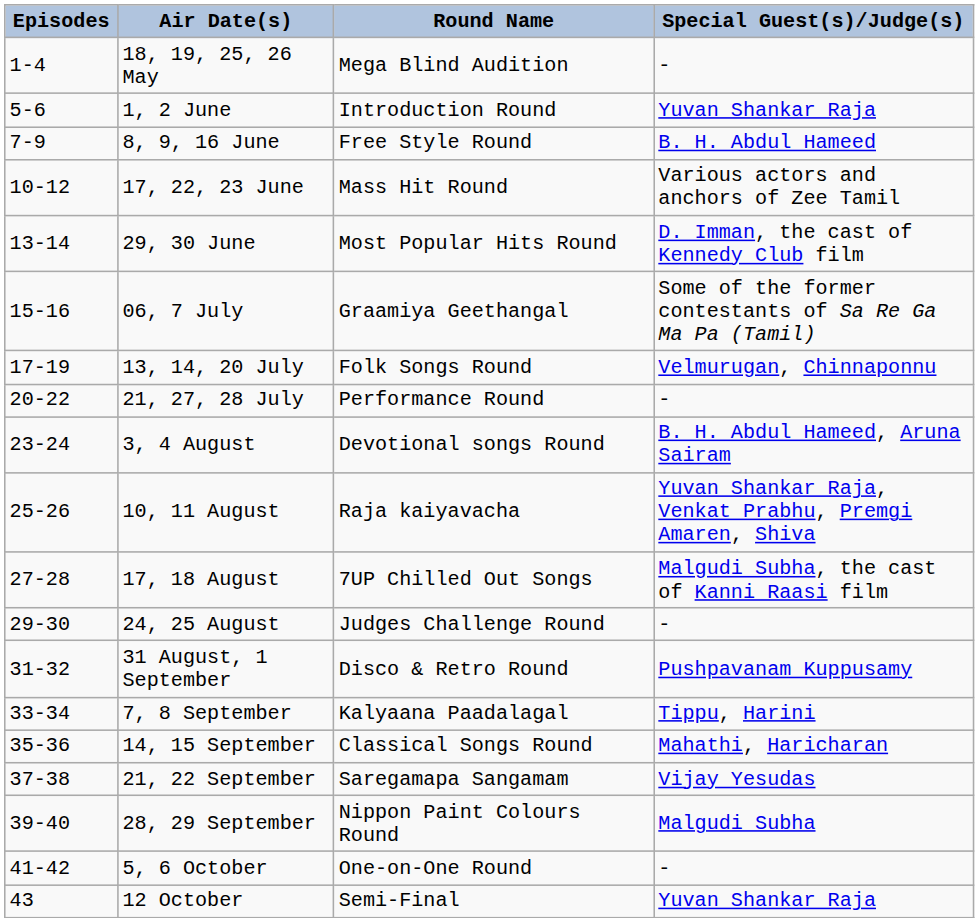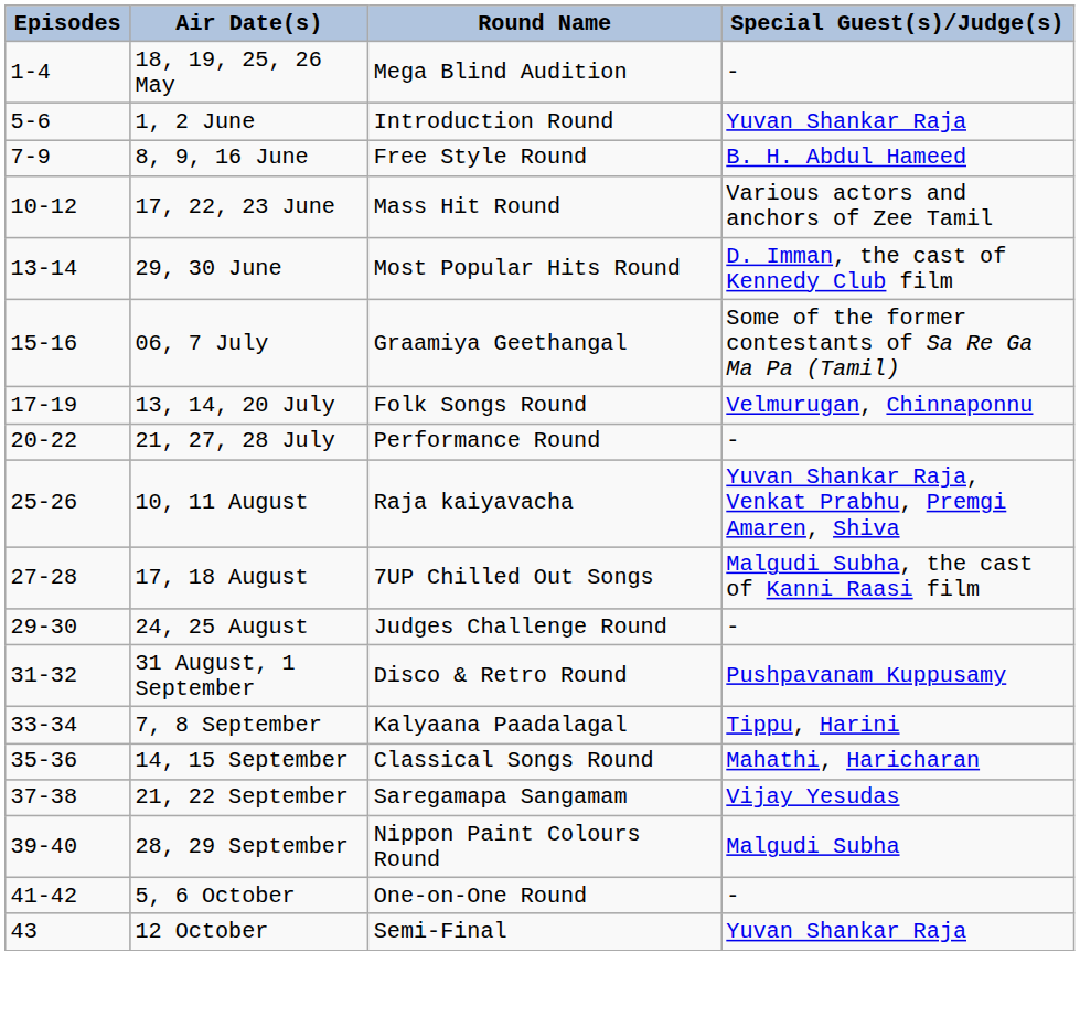 <table class="wikitable">
 <tr>
 <th style="width:50pt; background:LightSteelBlue;">Episodes</th>
 <th style="width:100pt; background:LightSteelBlue;">Air Date(s)</th>
 <th style="width:150pt; background:LightSteelBlue; ">Round Name</th>
 <th style="width:150pt; background:LightSteelBlue; ">Special Guest(s)/Judge(s)</th>
 </tr>
 <tr>
 <td>1-4</td>
 <td>18, 19, 25, 26 May</td>
 <td>Mega Blind Audition</td>
 <td>-</td>
 </tr>
 <tr>
 <td>5-6</td>
 <td>1, 2 June</td>
 <td>Introduction Round</td>
 <td><a href='#'>Yuvan Shankar Raja</a></td>
 </tr>
 <tr>
 <td>7-9</td>
 <td>8, 9, 16 June</td>
 <td>Free Style Round</td>
 <td><a href='#'>B. H. Abdul Hameed</a></td>
 </tr>
 <tr>
 <td>10-12</td>
 <td>17, 22, 23 June</td>
 <td>Mass Hit Round</td>
 <td>Various actors and anchors of Zee Tamil</td>
 </tr>
 <tr>
 <td>13-14</td>
 <td>29, 30 June</td>
 <td>Most Popular Hits Round</td>
 <td><a href='#'>D. Imman</a>, the cast of <a href='#'>Kennedy Club</a> film</td>
 </tr>
 <tr>
 <td>15-16</td>
 <td>06, 7 July</td>
 <td>Graamiya Geethangal</td>
 <td>Some of the former contestants of <em>Sa Re Ga Ma Pa (Tamil)</em></td>
 </tr>
 <tr>
 <td>17-19</td>
 <td>13, 14, 20 July</td>
 <td>Folk Songs Round</td>
 <td><a href='#'>Velmurugan</a>, <a href='#'>Chinnaponnu</a></td>
 </tr>
 <tr>
 <td>20-22</td>
 <td>21, 27, 28 July</td>
 <td>Performance Round</td>
 <td>-</td>
-</tr>
-<tr>
-<td>23-24</td>
-<td>3, 4 August</td>
-<td>Devotional songs Round</td>
-<td><a href='#'>B. H. Abdul Hameed</a>, <a href='#'>Aruna Sairam</a></td>
 </tr>
 <tr>
 <td>25-26</td>
 <td>10, 11 August</td>
 <td>Raja kaiyavacha</td>
 <td><a href='#'>Yuvan Shankar Raja</a>, <a href='#'>Venkat Prabhu</a>, <a href='#'>Premgi Amaren</a>, <a href='#'>Shiva</a></td>
 </tr>
 <tr>
 <td>27-28</td>
 <td>17, 18 August</td>
 <td>7UP Chilled Out Songs</td>
 <td><a href='#'>Malgudi Subha</a>, the cast of <a href='#'>Kanni Raasi</a> film</td>
 </tr>
 <tr>
 <td>29-30</td>
 <td>24, 25 August</td>
 <td>Judges Challenge Round</td>
 <td>-</td>
 </tr>
 <tr>
 <td>31-32</td>
 <td>31 August, 1 September</td>
 <td>Disco & Retro Round</td>
 <td><a href='#'>Pushpavanam Kuppusamy</a></td>
 </tr>
 <tr>
 <td>33-34</td>
 <td>7, 8 September</td>
 <td>Kalyaana Paadalagal</td>
 <td><a href='#'>Tippu</a>, <a href='#'>Harini</a></td>
 </tr>
 <tr>
 <td>35-36</td>
 <td>14, 15 September</td>
 <td>Classical Songs Round</td>
 <td><a href='#'>Mahathi</a>, <a href='#'>Haricharan</a></td>
 </tr>
 <tr>
 <td>37-38</td>
 <td>21, 22 September</td>
 <td>Saregamapa Sangamam</td>
 <td><a href='#'>Vijay Yesudas</a></td>
 </tr>
 <tr>
 <td>39-40</td>
 <td>28, 29 September</td>
 <td>Nippon Paint Colours Round</td>
 <td><a href='#'>Malgudi Subha</a></td>
 </tr>
 <tr>
 <td>41-42</td>
 <td>5, 6 October</td>
 <td>One-on-One Round</td>
 <td>-</td>
 </tr>
 <tr>
 <td>43</td>
 <td>12 October</td>
 <td>Semi-Final</td>
 <td><a href='#'>Yuvan Shankar Raja</a></td>
 </tr>
 <tr>
 </tr>
 </table>
